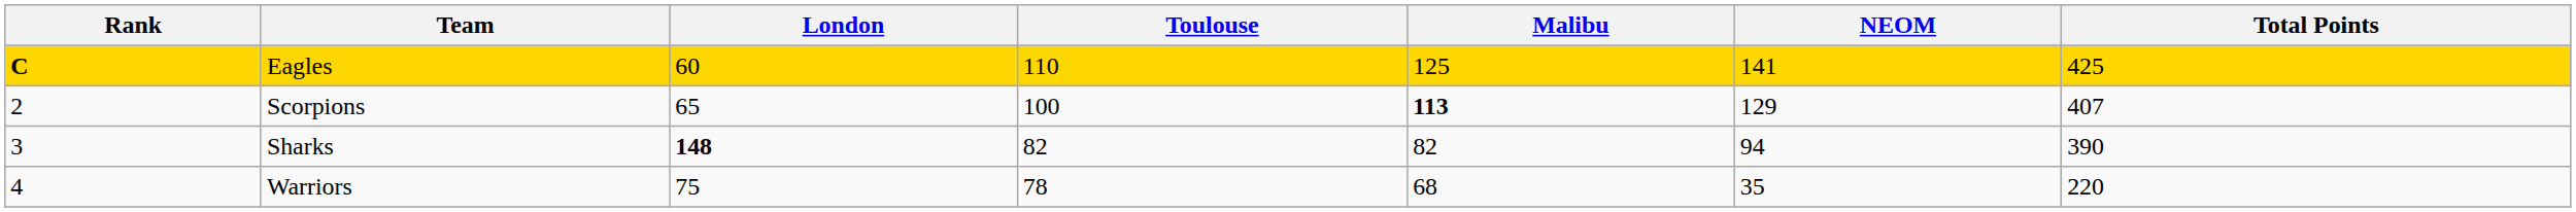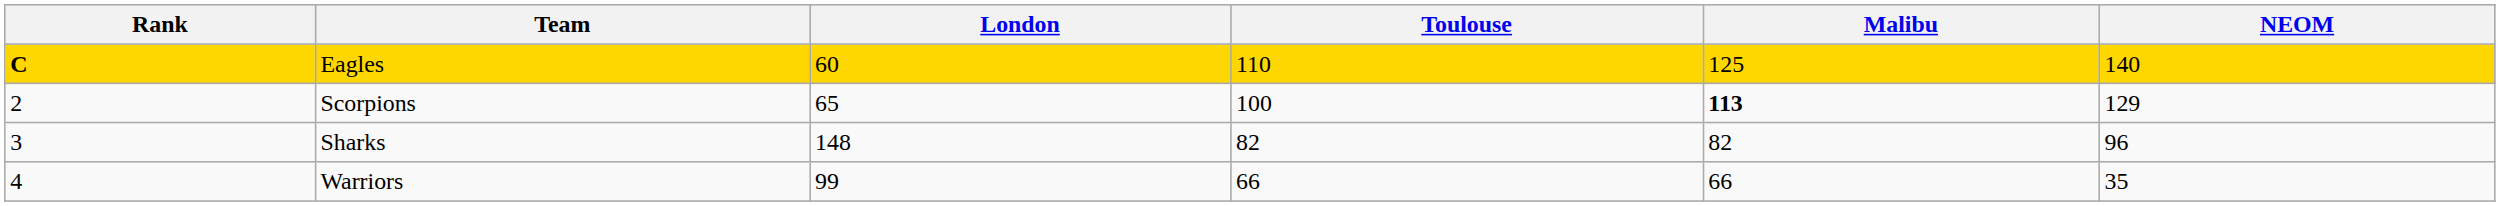 <table class="wikitable" style="text-align:left; font-size:95%; width:80%">
 <tr>
 <th>Rank</th>
 <th>Team</th>
 <th><a href='#'>London</a></th>
 <th><a href='#'>Toulouse</a></th>
 <th><a href='#'>Malibu</a></th>
 <th><a href='#'>NEOM</a></th>
-<th>Total Points</th>
 </tr>
 <tr>
 <td style="background:#FFD700"><strong>C</strong></td>
 <td style="text-align:left; background:#FFD700">Eagles</td>
 <td style="background:#FFD700">60</td>
 <td style="background:#FFD700">110</td>
 <td style="background:#FFD700">125</td>
-<td style="background:#FFD700">141</td>
-<td style="background:#FFD700">425</td>
+<td style="background:#FFD700">140</td>
 </tr>
 <tr>
 <td>2</td>
 <td style="text-align:left">Scorpions</td>
 <td>65</td>
 <td>100</td>
 <td><strong>113</strong></td>
 <td>129</td>
-<td>407</td>
 </tr>
 <tr>
 <td>3</td>
 <td style="text-align:left">Sharks</td>
-<td><strong>148</strong></td>
+<td>148</td>
 <td>82</td>
 <td>82</td>
-<td>94</td>
-<td>390</td>
+<td>96</td>
 </tr>
 <tr>
 <td>4</td>
 <td style="text-align:left">Warriors</td>
-<td>75</td>
-<td>78</td>
-<td>68</td>
+<td>99</td>
+<td>66</td>
+<td>66</td>
 <td>35</td>
-<td>220</td>
 </tr>
 </table>
